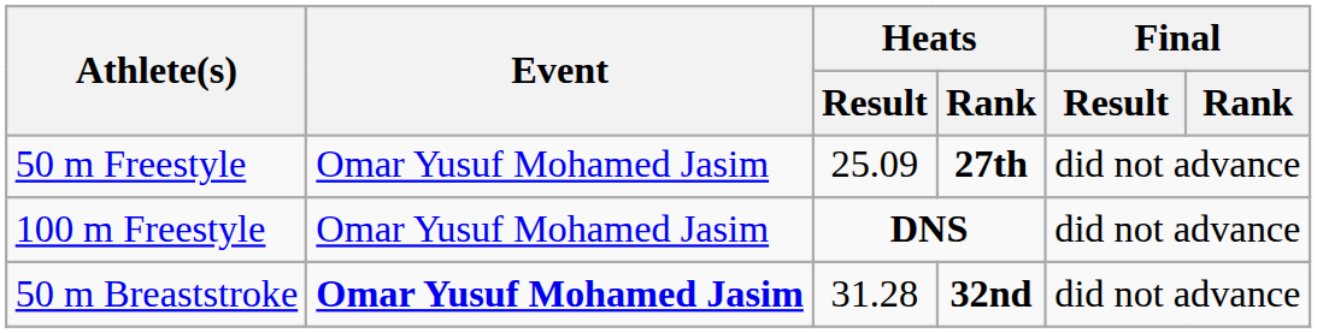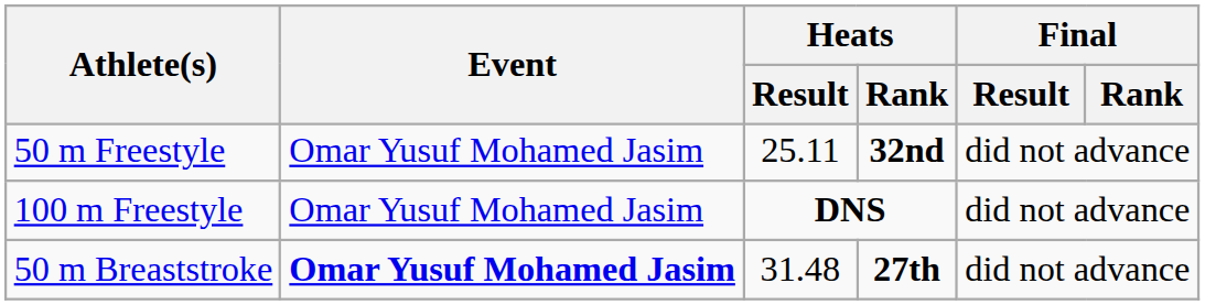 <table class="wikitable" border="1" style="font-size:90%">
 <tr>
 <th rowspan=2>Athlete(s)</th>
 <th rowspan=2>Event</th>
 <th colspan=2>Heats</th>
 <th colspan=2>Final</th>
 </tr>
 <tr>
 <th>Result</th>
 <th>Rank</th>
 <th>Result</th>
 <th>Rank</th>
 </tr>
 <tr>
 <td><a href='#'>50 m Freestyle</a></td>
 <td><a href='#'>Omar Yusuf Mohamed Jasim</a></td>
-<td align=center>25.09</td>
-<td align=center><strong>27th</strong></td>
+<td align=center>25.11</td>
+<td align=center><strong>32nd</strong></td>
 <td align=center colspan=2>did not advance</td>
 </tr>
 <tr>
 <td><a href='#'>100 m Freestyle</a></td>
 <td><a href='#'>Omar Yusuf Mohamed Jasim</a></td>
 <td align=center colspan=2><strong>DNS</strong></td>
 <td align=center colspan=2>did not advance</td>
 </tr>
 <tr>
 <td><a href='#'>50 m Breaststroke</a></td>
 <td><strong><a href='#'>Omar Yusuf Mohamed Jasim</a></strong></td>
-<td align=center>31.28</td>
-<td align=center><strong>32nd</strong></td>
+<td align=center>31.48</td>
+<td align=center><strong>27th</strong></td>
 <td align=center colspan=2>did not advance</td>
 </tr>
 </table>
